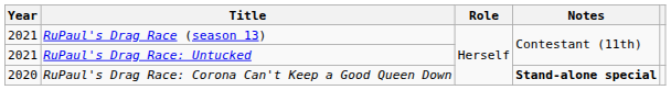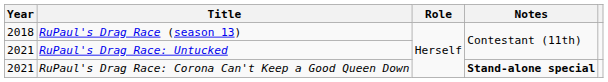 <table class="wikitable">
 <tr>
 <th>Year</th>
 <th>Title</th>
 <th>Role</th>
 <th>Notes</th>
 <th style="text-align: center;" class="unsortable"></th>
 </tr>
 <tr>
-<td>2021</td>
+<td>2018</td>
 <td><em><a href='#'>RuPaul's Drag Race</a></em> (<a href='#'>season 13</a>)</td>
 <td rowspan="4">Herself</td>
 <td rowspan="2">Contestant (11th)</td>
 <td rowspan="2" style="text-align: center;"></td>
 </tr>
 <tr>
 <td>2021</td>
 <td><em><a href='#'>RuPaul's Drag Race: Untucked</a></em></td>
 </tr>
 <tr>
-<td>2020</td>
+<td>2021</td>
 <td><em>RuPaul's Drag Race: Corona Can't Keep a Good Queen Down</em></td>
 <td><strong>Stand-alone special</strong></td>
 <td></td>
 </tr>
 </table>
